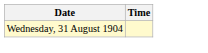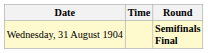 <table class="wikitable">
 <tr>
 <th>Date</th>
 <th>Time</th>
+<th>Round</th>
 </tr>
 <tr style=background:lemonchiffon>
 <td>Wednesday, 31 August 1904</td>
 <td></td>
+<td><strong>Semifinals</strong><br><strong>Final</strong></td>
 </tr>
 </table>
